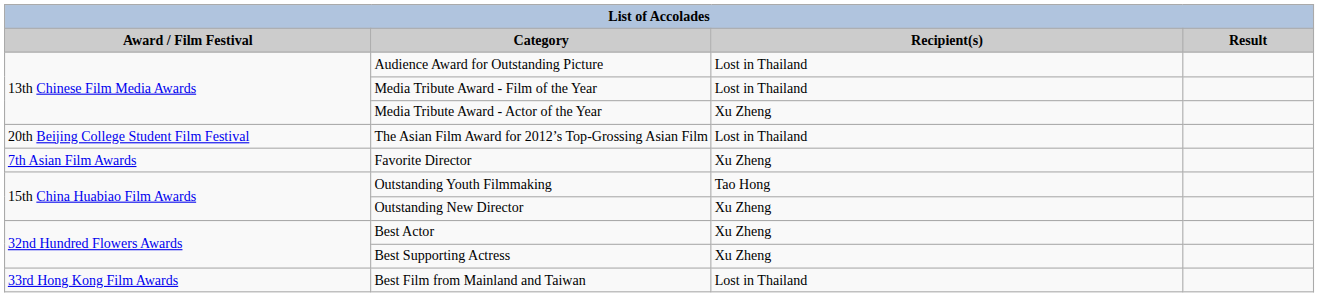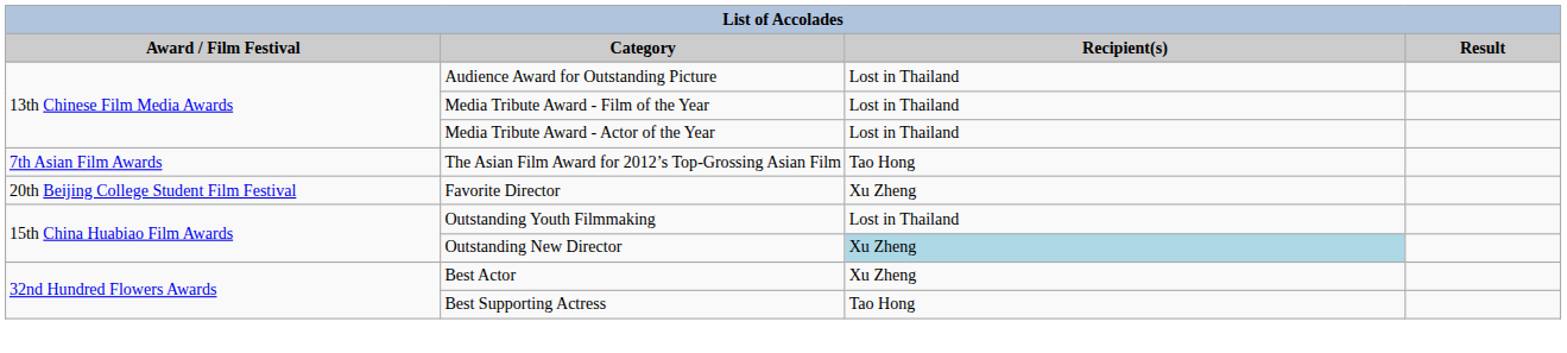 <table class="wikitable" style="font-size:small">
 <tr style="text-align:center;">
 <th colspan=4 style="background:#B0C4DE;">List of Accolades</th>
 </tr>
 <tr style="text-align:center;">
 <th style="background:#ccc; width:28%;">Award / Film Festival</th>
 <th style="background:#ccc; width:26%;">Category</th>
 <th style="background:#ccc; width:36%;">Recipient(s)</th>
 <th style="background:#ccc; width:10%;">Result</th>
 </tr>
 <tr>
 <td rowspan="3">13th <a href='#'>Chinese Film Media Awards</a></td>
 <td>Audience Award for Outstanding Picture</td>
 <td>Lost in Thailand</td>
 <td></td>
 </tr>
 <tr>
 <td>Media Tribute Award - Film of the Year</td>
 <td>Lost in Thailand</td>
 <td></td>
 </tr>
 <tr>
 <td>Media Tribute Award - Actor of the Year</td>
-<td>Xu Zheng</td>
-<td></td>
-</tr>
-<tr>
-<td>20th <a href='#'>Beijing College Student Film Festival</a></td>
-<td>The Asian Film Award for 2012’s Top-Grossing Asian Film</td>
 <td>Lost in Thailand</td>
 <td></td>
 </tr>
 <tr>
 <td><a href='#'>7th Asian Film Awards</a></td>
+<td>The Asian Film Award for 2012’s Top-Grossing Asian Film</td>
+<td>Tao Hong</td>
+<td></td>
+</tr>
+<tr>
+<td>20th <a href='#'>Beijing College Student Film Festival</a></td>
 <td>Favorite Director</td>
 <td>Xu Zheng</td>
 <td></td>
 </tr>
 <tr>
 <td rowspan="2">15th <a href='#'>China Huabiao Film Awards</a></td>
 <td>Outstanding Youth Filmmaking</td>
-<td>Tao Hong</td>
+<td>Lost in Thailand</td>
 <td></td>
 </tr>
 <tr>
 <td>Outstanding New Director</td>
-<td>Xu Zheng</td>
+<td style="background: lightblue;">Xu Zheng</td>
 <td></td>
 </tr>
 <tr>
 <td rowspan="2"><a href='#'>32nd Hundred Flowers Awards</a></td>
 <td>Best Actor</td>
 <td>Xu Zheng</td>
 <td></td>
 </tr>
 <tr>
 <td>Best Supporting Actress</td>
-<td>Xu Zheng</td>
-<td></td>
-</tr>
-<tr>
-<td><a href='#'>33rd Hong Kong Film Awards</a></td>
-<td>Best Film from Mainland and Taiwan</td>
-<td>Lost in Thailand</td>
+<td>Tao Hong</td>
 <td></td>
 </tr>
 </table>
